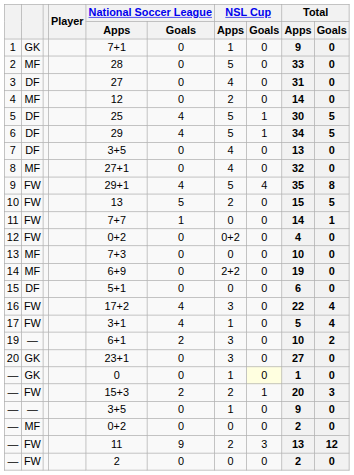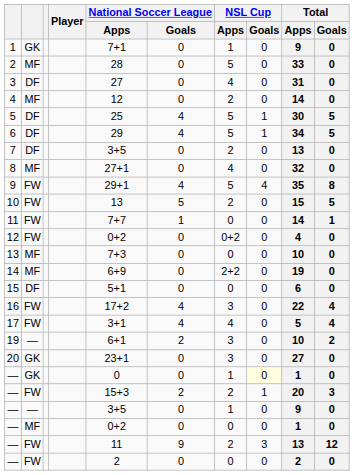 <table class="wikitable sortable" style="text-align:center">
 <tr>
 <th rowspan="2"></th>
 <th rowspan="2"></th>
 <th rowspan="2"></th>
 <th rowspan="2">Player</th>
 <th colspan="2"><a href='#'>National Soccer League</a></th>
 <th colspan="2"><a href='#'>NSL Cup</a></th>
 <th colspan="2">Total</th>
 </tr>
 <tr>
 <th>Apps</th>
 <th>Goals</th>
 <th>Apps</th>
 <th>Goals</th>
 <th>Apps</th>
 <th>Goals</th>
 </tr>
 <tr>
 <td>1</td>
 <td>GK</td>
 <td></td>
 <td align="left"><br></td>
 <td>7+1</td>
 <td>0<br></td>
 <td>1</td>
 <td>0<br></td>
 <th>9</th>
 <th>0</th>
 </tr>
 <tr>
 <td>2</td>
 <td>MF</td>
 <td></td>
 <td align="left"><br></td>
 <td>28</td>
 <td>0<br></td>
 <td>5</td>
 <td>0<br></td>
 <th>33</th>
 <th>0</th>
 </tr>
 <tr>
 <td>3</td>
 <td>DF</td>
 <td></td>
 <td align="left"><br></td>
 <td>27</td>
 <td>0<br></td>
 <td>4</td>
 <td>0<br></td>
 <th>31</th>
 <th>0</th>
 </tr>
 <tr>
 <td>4</td>
 <td>MF</td>
 <td></td>
 <td align="left"><br></td>
 <td>12</td>
 <td>0<br></td>
 <td>2</td>
 <td>0<br></td>
 <th>14</th>
 <th>0</th>
 </tr>
 <tr>
 <td>5</td>
 <td>DF</td>
 <td></td>
 <td align="left"><br></td>
 <td>25</td>
 <td>4<br></td>
 <td>5</td>
 <td>1<br></td>
 <th>30</th>
 <th>5</th>
 </tr>
 <tr>
 <td>6</td>
 <td>DF</td>
 <td></td>
 <td align="left"><br></td>
 <td>29</td>
 <td>4<br></td>
 <td>5</td>
 <td>1<br></td>
 <th>34</th>
 <th>5</th>
 </tr>
 <tr>
 <td>7</td>
 <td>DF</td>
 <td></td>
 <td align="left"><br></td>
 <td>3+5</td>
 <td>0<br></td>
-<td>4</td>
+<td>2</td>
 <td>0<br></td>
 <th>13</th>
 <th>0</th>
 </tr>
 <tr>
 <td>8</td>
 <td>MF</td>
 <td></td>
 <td align="left"><br></td>
 <td>27+1</td>
 <td>0<br></td>
 <td>4</td>
 <td>0<br></td>
 <th>32</th>
 <th>0</th>
 </tr>
 <tr>
 <td>9</td>
 <td>FW</td>
 <td></td>
 <td align="left"><br></td>
 <td>29+1</td>
 <td>4<br></td>
 <td>5</td>
 <td>4<br></td>
 <th>35</th>
 <th>8</th>
 </tr>
 <tr>
 <td>10</td>
 <td>FW</td>
 <td></td>
 <td align="left"><br></td>
 <td>13</td>
 <td>5<br></td>
 <td>2</td>
 <td>0<br></td>
 <th>15</th>
 <th>5</th>
 </tr>
 <tr>
 <td>11</td>
 <td>FW</td>
 <td></td>
 <td align="left"><br></td>
 <td>7+7</td>
 <td>1<br></td>
 <td>0</td>
 <td>0<br></td>
 <th>14</th>
 <th>1</th>
 </tr>
 <tr>
 <td>12</td>
 <td>FW</td>
 <td></td>
 <td align="left"><br></td>
 <td>0+2</td>
 <td>0<br></td>
 <td>0+2</td>
 <td>0<br></td>
 <th>4</th>
 <th>0</th>
 </tr>
 <tr>
 <td>13</td>
 <td>MF</td>
 <td></td>
 <td align="left"><br></td>
 <td>7+3</td>
 <td>0<br></td>
 <td>0</td>
 <td>0<br></td>
 <th>10</th>
 <th>0</th>
 </tr>
 <tr>
 <td>14</td>
 <td>MF</td>
 <td></td>
 <td align="left"><br></td>
 <td>6+9</td>
 <td>0<br></td>
 <td>2+2</td>
 <td>0<br></td>
 <th>19</th>
 <th>0</th>
 </tr>
 <tr>
 <td>15</td>
 <td>DF</td>
 <td></td>
 <td align="left"><br></td>
 <td>5+1</td>
 <td>0<br></td>
 <td>0</td>
 <td>0<br></td>
 <th>6</th>
 <th>0</th>
 </tr>
 <tr>
 <td>16</td>
 <td>FW</td>
 <td></td>
 <td align="left"><br></td>
 <td>17+2</td>
 <td>4<br></td>
 <td>3</td>
 <td>0<br></td>
 <th>22</th>
 <th>4</th>
 </tr>
 <tr>
 <td>17</td>
 <td>FW</td>
 <td></td>
 <td align="left"><br></td>
 <td>3+1</td>
 <td>4<br></td>
-<td>1</td>
+<td>4</td>
 <td>0<br></td>
 <th>5</th>
 <th>4</th>
 </tr>
 <tr>
 <td>19</td>
 <td>—</td>
 <td></td>
 <td align="left"><br></td>
 <td>6+1</td>
 <td>2<br></td>
 <td>3</td>
 <td>0<br></td>
 <th>10</th>
 <th>2</th>
 </tr>
 <tr>
 <td>20</td>
 <td>GK</td>
 <td></td>
 <td align="left"><br></td>
 <td>23+1</td>
 <td>0<br></td>
 <td>3</td>
 <td>0<br></td>
 <th>27</th>
 <th>0</th>
 </tr>
 <tr>
 <td>—</td>
 <td>GK</td>
 <td></td>
 <td align="left"><br></td>
 <td>0</td>
 <td>0<br></td>
 <td>1</td>
 <td style="background: lightyellow;">0<br></td>
 <th>1</th>
 <th>0</th>
 </tr>
 <tr>
 <td>—</td>
 <td>FW</td>
 <td></td>
 <td align="left"><br></td>
 <td>15+3</td>
 <td>2<br></td>
 <td>2</td>
 <td>1<br></td>
 <th>20</th>
 <th>3</th>
 </tr>
 <tr>
 <td>—</td>
 <td>—</td>
 <td></td>
 <td align="left"><br></td>
 <td>3+5</td>
 <td>0<br></td>
 <td>1</td>
 <td>0<br></td>
 <th>9</th>
 <th>0</th>
 </tr>
 <tr>
 <td>—</td>
 <td>MF</td>
 <td></td>
 <td align="left"><br></td>
 <td>0+2</td>
 <td>0<br></td>
 <td>0</td>
 <td>0<br></td>
-<th>2</th>
+<th>1</th>
 <th>0</th>
 </tr>
 <tr>
 <td>—</td>
 <td>FW</td>
 <td></td>
 <td align="left"><br></td>
 <td>11</td>
 <td>9<br></td>
 <td>2</td>
 <td>3<br></td>
 <th>13</th>
 <th>12</th>
 </tr>
 <tr>
 <td>—</td>
 <td>FW</td>
 <td></td>
 <td align="left"><br></td>
 <td>2</td>
 <td>0<br></td>
 <td>0</td>
 <td>0<br></td>
 <th>2</th>
 <th>0</th>
 </tr>
 </table>
